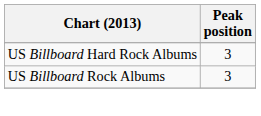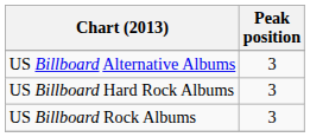 <table class="wikitable sortable plainrowheaders">
 <tr>
 <th>Chart (2013)</th>
 <th>Peak<br>position</th>
 </tr>
 <tr>
 </tr>
 <tr>
+</tr>
+<tr>
+<td>US <em><a href='#'>Billboard</a></em> <a href='#'>Alternative Albums</a></td>
+<td align="center">3</td>
 </tr>
 <tr>
 <td>US <em>Billboard</em> Hard Rock Albums</td>
 <td align="center">3</td>
 </tr>
 <tr>
 <td>US <em>Billboard</em> Rock Albums</td>
 <td align="center">3</td>
 </tr>
 <tr>
 </tr>
 </table>
